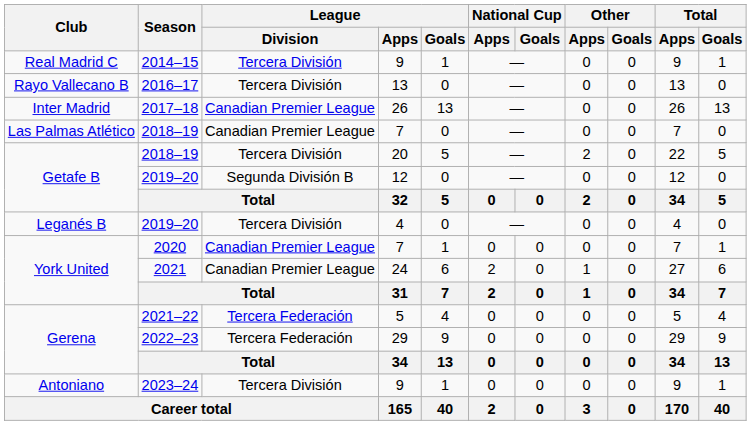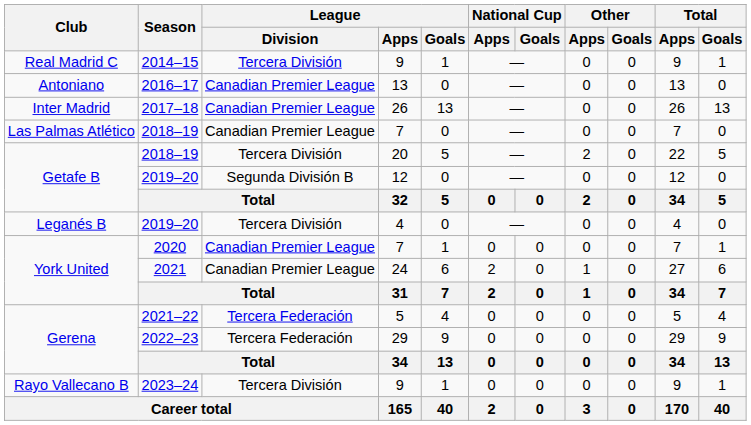 <table class="wikitable" style="text-align:center">
 <tr>
 <th rowspan="2">Club</th>
 <th rowspan="2">Season</th>
 <th colspan="3">League</th>
 <th colspan="2">National Cup</th>
 <th colspan="2">Other</th>
 <th colspan="2">Total</th>
 </tr>
 <tr>
 <th>Division</th>
 <th>Apps</th>
 <th>Goals</th>
 <th>Apps</th>
 <th>Goals</th>
 <th>Apps</th>
 <th>Goals</th>
 <th>Apps</th>
 <th>Goals</th>
 </tr>
 <tr>
 <td><a href='#'>Real Madrid C</a></td>
 <td><a href='#'>2014–15</a></td>
 <td><a href='#'>Tercera División</a></td>
 <td>9</td>
 <td>1</td>
 <td colspan="2">—</td>
 <td>0</td>
 <td>0</td>
 <td>9</td>
 <td>1</td>
 </tr>
 <tr>
-<td><a href='#'>Rayo Vallecano B</a></td>
+<td><a href='#'>Antoniano</a></td>
 <td><a href='#'>2016–17</a></td>
-<td>Tercera División</td>
+<td><a href='#'>Canadian Premier League</a></td>
 <td>13</td>
 <td>0</td>
 <td colspan="2">—</td>
 <td>0</td>
 <td>0</td>
 <td>13</td>
 <td>0</td>
 </tr>
 <tr>
 <td><a href='#'>Inter Madrid</a></td>
 <td><a href='#'>2017–18</a></td>
 <td><a href='#'>Canadian Premier League</a></td>
 <td>26</td>
 <td>13</td>
 <td colspan="2">—</td>
 <td>0</td>
 <td>0</td>
 <td>26</td>
 <td>13</td>
 </tr>
 <tr>
 <td><a href='#'>Las Palmas Atlético</a></td>
 <td><a href='#'>2018–19</a></td>
 <td>Canadian Premier League</td>
 <td>7</td>
 <td>0</td>
 <td colspan="2">—</td>
 <td>0</td>
 <td>0</td>
 <td>7</td>
 <td>0</td>
 </tr>
 <tr>
 <td rowspan="3"><a href='#'>Getafe B</a></td>
 <td><a href='#'>2018–19</a></td>
 <td>Tercera División</td>
 <td>20</td>
 <td>5</td>
 <td colspan="2">—</td>
 <td>2</td>
 <td>0</td>
 <td>22</td>
 <td>5</td>
 </tr>
 <tr>
 <td><a href='#'>2019–20</a></td>
 <td>Segunda División B</td>
 <td>12</td>
 <td>0</td>
 <td colspan="2">—</td>
 <td>0</td>
 <td>0</td>
 <td>12</td>
 <td>0</td>
 </tr>
 <tr>
 <th colspan="2">Total</th>
 <th>32</th>
 <th>5</th>
 <th>0</th>
 <th>0</th>
 <th>2</th>
 <th>0</th>
 <th>34</th>
 <th>5</th>
 </tr>
 <tr>
 <td><a href='#'>Leganés B</a></td>
 <td><a href='#'>2019–20</a></td>
 <td>Tercera División</td>
 <td>4</td>
 <td>0</td>
 <td colspan="2">—</td>
 <td>0</td>
 <td>0</td>
 <td>4</td>
 <td>0</td>
 </tr>
 <tr>
 <td rowspan="3"><a href='#'>York United</a></td>
 <td><a href='#'>2020</a></td>
 <td><a href='#'>Canadian Premier League</a></td>
 <td>7</td>
 <td>1</td>
 <td>0</td>
 <td>0</td>
 <td>0</td>
 <td>0</td>
 <td>7</td>
 <td>1</td>
 </tr>
 <tr>
 <td><a href='#'>2021</a></td>
 <td>Canadian Premier League</td>
 <td>24</td>
 <td>6</td>
 <td>2</td>
 <td>0</td>
 <td>1</td>
 <td>0</td>
 <td>27</td>
 <td>6</td>
 </tr>
 <tr>
 <th colspan="2">Total</th>
 <th>31</th>
 <th>7</th>
 <th>2</th>
 <th>0</th>
 <th>1</th>
 <th>0</th>
 <th>34</th>
 <th>7</th>
 </tr>
 <tr>
 <td rowspan="3"><a href='#'>Gerena</a></td>
 <td><a href='#'>2021–22</a></td>
 <td><a href='#'>Tercera Federación</a></td>
 <td>5</td>
 <td>4</td>
 <td>0</td>
 <td>0</td>
 <td>0</td>
 <td>0</td>
 <td>5</td>
 <td>4</td>
 </tr>
 <tr>
 <td><a href='#'>2022–23</a></td>
 <td>Tercera Federación</td>
 <td>29</td>
 <td>9</td>
 <td>0</td>
 <td>0</td>
 <td>0</td>
 <td>0</td>
 <td>29</td>
 <td>9</td>
 </tr>
 <tr>
 <th colspan="2">Total</th>
 <th>34</th>
 <th>13</th>
 <th>0</th>
 <th>0</th>
 <th>0</th>
 <th>0</th>
 <th>34</th>
 <th>13</th>
 </tr>
 <tr>
-<td><a href='#'>Antoniano</a></td>
+<td><a href='#'>Rayo Vallecano B</a></td>
 <td><a href='#'>2023–24</a></td>
 <td>Tercera División</td>
 <td>9</td>
 <td>1</td>
 <td>0</td>
 <td>0</td>
 <td>0</td>
 <td>0</td>
 <td>9</td>
 <td>1</td>
 </tr>
 <tr>
 <th colspan="3">Career total</th>
 <th>165</th>
 <th>40</th>
 <th>2</th>
 <th>0</th>
 <th>3</th>
 <th>0</th>
 <th>170</th>
 <th>40</th>
 </tr>
 </table>
